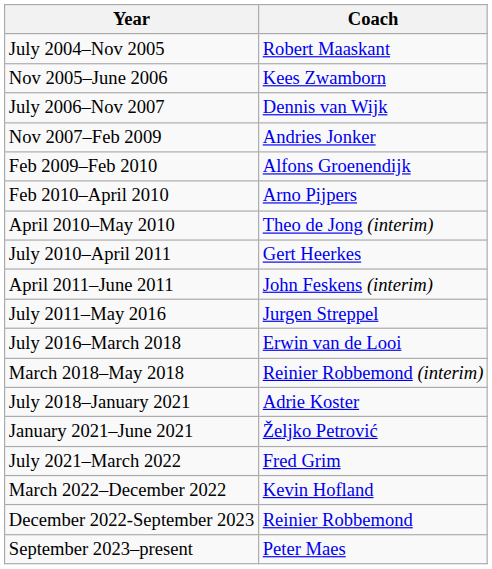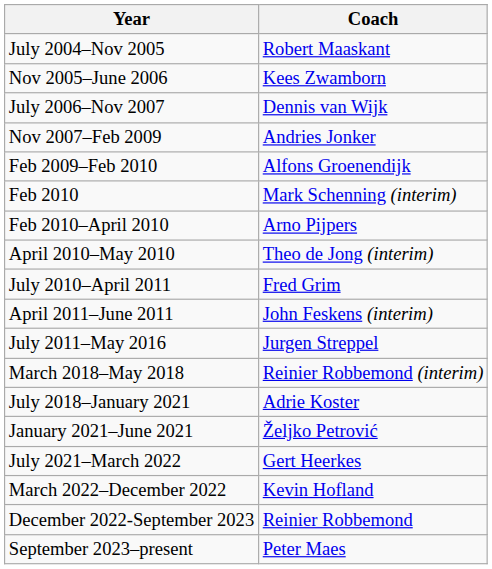 <table class="wikitable">
 <tr>
 <th>Year</th>
 <th>Coach</th>
 </tr>
 <tr>
 <td>July 2004–Nov 2005</td>
 <td> <a href='#'>Robert Maaskant</a></td>
 </tr>
 <tr>
 <td>Nov 2005–June 2006</td>
 <td> <a href='#'>Kees Zwamborn</a></td>
 </tr>
 <tr>
 <td>July 2006–Nov 2007</td>
 <td> <a href='#'>Dennis van Wijk</a></td>
 </tr>
 <tr>
 <td>Nov 2007–Feb 2009</td>
 <td> <a href='#'>Andries Jonker</a></td>
 </tr>
 <tr>
 <td>Feb 2009–Feb 2010</td>
 <td> <a href='#'>Alfons Groenendijk</a></td>
 </tr>
 <tr>
+<td>Feb 2010</td>
+<td> <a href='#'>Mark Schenning</a> <em>(interim)</em></td>
+</tr>
+<tr>
 <td>Feb 2010–April 2010</td>
 <td> <a href='#'>Arno Pijpers</a></td>
 </tr>
 <tr>
 <td>April 2010–May 2010</td>
 <td> <a href='#'>Theo de Jong</a> <em>(interim)</em></td>
 </tr>
 <tr>
 <td>July 2010–April 2011</td>
-<td> <a href='#'>Gert Heerkes</a></td>
+<td> <a href='#'>Fred Grim</a></td>
 </tr>
 <tr>
 <td>April 2011–June 2011</td>
 <td> <a href='#'>John Feskens</a> <em>(interim)</em></td>
 </tr>
 <tr>
 <td>July 2011–May 2016</td>
 <td> <a href='#'>Jurgen Streppel</a></td>
-</tr>
-<tr>
-<td>July 2016–March 2018</td>
-<td> <a href='#'>Erwin van de Looi</a></td>
 </tr>
 <tr>
 <td>March 2018–May 2018</td>
 <td> <a href='#'>Reinier Robbemond</a> <em>(interim)</em></td>
 </tr>
 <tr>
 <td>July 2018–January 2021</td>
 <td> <a href='#'>Adrie Koster</a></td>
 </tr>
 <tr>
 <td>January 2021–June 2021</td>
 <td> <a href='#'>Željko Petrović</a></td>
 </tr>
 <tr>
 <td>July 2021–March 2022</td>
-<td> <a href='#'>Fred Grim</a></td>
+<td> <a href='#'>Gert Heerkes</a></td>
 </tr>
 <tr>
 <td>March 2022–December 2022</td>
 <td> <a href='#'>Kevin Hofland</a></td>
 </tr>
 <tr>
 <td>December 2022-September 2023</td>
 <td> <a href='#'>Reinier Robbemond</a></td>
 </tr>
 <tr>
 <td>September 2023–present</td>
 <td> <a href='#'>Peter Maes</a></td>
 </tr>
 </table>
